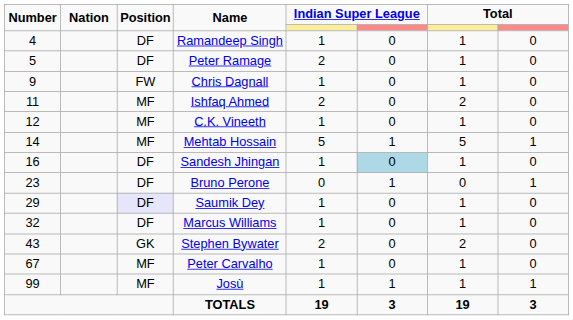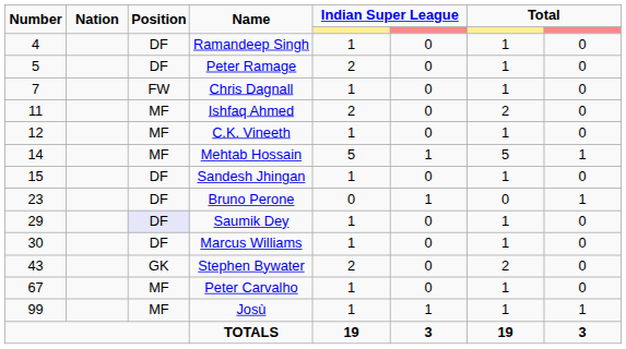 <table class="wikitable" style="font-size: 100%; text-align: center;">
 <tr>
 <td rowspan=2 width="10%" align=center><strong>Number</strong></td>
 <td rowspan=2 width="10%" align=center><strong>Nation</strong></td>
 <td rowspan=2 width="10%" align=center><strong>Position</strong></td>
 <td rowspan=2 width="20%" align=center><strong>Name</strong></td>
 <td colspan=2 align=center><strong><a href='#'>Indian Super League</a></strong></td>
 <td colspan=2 align=center><strong>Total</strong></td>
 </tr>
 <tr>
 <th width=60 style="background: #FFEE99"></th>
 <th width=60 style="background: #FF8888"></th>
 <th width=60 style="background: #FFEE99"></th>
 <th width=60 style="background: #FF8888"></th>
 </tr>
 <tr>
 <td>4</td>
 <td></td>
 <td>DF</td>
 <td><a href='#'>Ramandeep Singh</a></td>
 <td>1</td>
 <td>0</td>
 <td>1</td>
 <td>0</td>
 </tr>
 <tr>
 <td>5</td>
 <td></td>
 <td>DF</td>
 <td><a href='#'>Peter Ramage</a></td>
 <td>2</td>
 <td>0</td>
 <td>1</td>
 <td>0</td>
 </tr>
 <tr>
-<td>9</td>
+<td>7</td>
 <td></td>
 <td>FW</td>
 <td><a href='#'>Chris Dagnall</a></td>
 <td>1</td>
 <td>0</td>
 <td>1</td>
 <td>0</td>
 </tr>
 <tr>
 <td>11</td>
 <td></td>
 <td>MF</td>
 <td><a href='#'>Ishfaq Ahmed</a></td>
 <td>2</td>
 <td>0</td>
 <td>2</td>
 <td>0</td>
 </tr>
 <tr>
 <td>12</td>
 <td></td>
 <td>MF</td>
 <td><a href='#'>C.K. Vineeth</a></td>
 <td>1</td>
 <td>0</td>
 <td>1</td>
 <td>0</td>
 </tr>
 <tr>
 <td>14</td>
 <td></td>
 <td>MF</td>
 <td><a href='#'>Mehtab Hossain</a></td>
 <td>5</td>
 <td>1</td>
 <td>5</td>
 <td>1</td>
 </tr>
 <tr>
-<td>16</td>
+<td>15</td>
 <td></td>
 <td>DF</td>
 <td><a href='#'>Sandesh Jhingan</a></td>
 <td>1</td>
-<td style="background: lightblue;">0</td>
+<td>0</td>
 <td>1</td>
 <td>0</td>
 </tr>
 <tr>
 <td>23</td>
 <td></td>
 <td>DF</td>
 <td><a href='#'>Bruno Perone</a></td>
 <td>0</td>
 <td>1</td>
 <td>0</td>
 <td>1</td>
 </tr>
 <tr>
 <td>29</td>
 <td></td>
 <td style="background: lavender;">DF</td>
 <td><a href='#'>Saumik Dey</a></td>
 <td>1</td>
 <td>0</td>
 <td>1</td>
 <td>0</td>
 </tr>
 <tr>
-<td>32</td>
+<td>30</td>
 <td></td>
 <td>DF</td>
 <td><a href='#'>Marcus Williams</a></td>
 <td>1</td>
 <td>0</td>
 <td>1</td>
 <td>0</td>
 </tr>
 <tr>
 <td>43</td>
 <td></td>
 <td>GK</td>
 <td><a href='#'>Stephen Bywater</a></td>
 <td>2</td>
 <td>0</td>
 <td>2</td>
 <td>0</td>
 </tr>
 <tr>
 <td>67</td>
 <td></td>
 <td>MF</td>
 <td><a href='#'>Peter Carvalho</a></td>
 <td>1</td>
 <td>0</td>
 <td>1</td>
 <td>0</td>
 </tr>
 <tr>
 <td>99</td>
 <td></td>
 <td>MF</td>
 <td><a href='#'>Josù</a></td>
 <td>1</td>
 <td>1</td>
 <td>1</td>
 <td>1</td>
 </tr>
 <tr>
 <td colspan=3></td>
 <td><strong>TOTALS</strong></td>
 <td><strong>19</strong></td>
 <td><strong>3</strong></td>
 <td><strong>19</strong></td>
 <td><strong>3</strong></td>
 </tr>
 </table>
